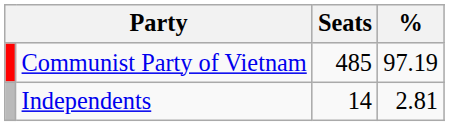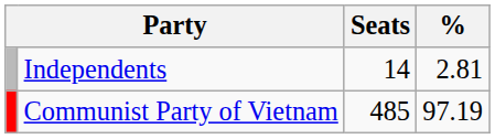 <table class="wikitable" style="text-align:right">
 <tr>
 <th colspan="2">Party</th>
 <th>Seats</th>
 <th>%</th>
 </tr>
 <tr>
+<td bgcolor="#bababa"></td>
+<td align="left"><a href='#'>Independents</a></td>
+<td>14</td>
+<td>2.81</td>
+</tr>
+<tr>
 <td bgcolor="red"></td>
 <td align="left"><a href='#'>Communist Party of Vietnam</a></td>
 <td>485</td>
 <td>97.19</td>
 </tr>
-<tr>
-<td bgcolor="#bababa"></td>
-<td align="left"><a href='#'>Independents</a></td>
-<td>14</td>
-<td>2.81</td>
-</tr>
 </table>
